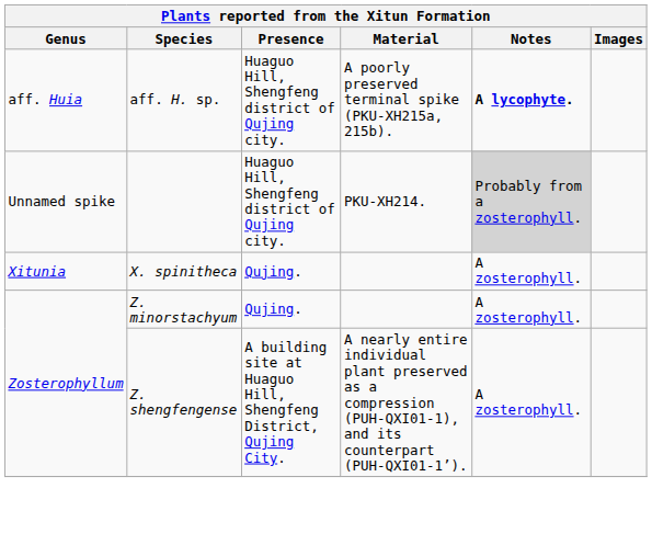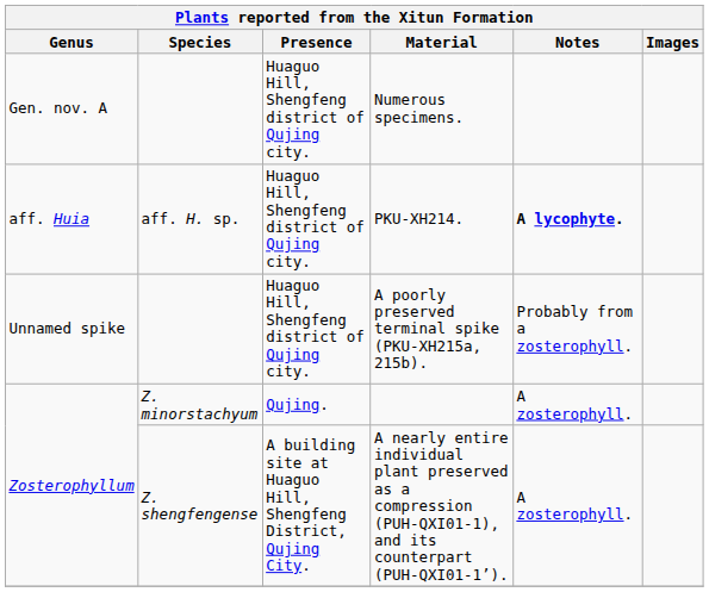 <table class="wikitable" align="center">
 <tr>
 <th colspan="6" align="center"><strong><a href='#'>Plants</a> reported from the Xitun Formation</strong></th>
 </tr>
 <tr>
 <th>Genus</th>
 <th>Species</th>
 <th>Presence</th>
 <th><strong>Material</strong></th>
 <th>Notes</th>
 <th>Images</th>
 </tr>
 <tr>
+<td>Gen. nov. A</td>
+<td></td>
+<td>Huaguo Hill, Shengfeng district of <a href='#'>Qujing</a> city.</td>
+<td>Numerous specimens.</td>
+<td></td>
+<td></td>
+</tr>
+<tr>
 <td>aff. <a href='#'><em>Huia</em></a></td>
 <td>aff. <em>H.</em> sp.</td>
 <td>Huaguo Hill, Shengfeng district of <a href='#'>Qujing</a> city.</td>
-<td>A poorly preserved terminal spike (PKU-XH215a, 215b).</td>
+<td>PKU-XH214.</td>
 <td><strong>A <a href='#'>lycophyte</a>.</strong></td>
 <td></td>
 </tr>
 <tr>
 <td>Unnamed spike</td>
 <td></td>
 <td>Huaguo Hill, Shengfeng district of <a href='#'>Qujing</a> city.</td>
-<td>PKU-XH214.</td>
-<td style="background: lightgrey;">Probably from a <a href='#'>zosterophyll</a>.</td>
-<td></td>
-</tr>
-<tr>
-<td><em><a href='#'>Xitunia</a></em></td>
-<td><em>X. spinitheca</em></td>
-<td><a href='#'>Qujing</a>.</td>
-<td></td>
-<td>A <a href='#'>zosterophyll</a>.</td>
+<td>A poorly preserved terminal spike (PKU-XH215a, 215b).</td>
+<td>Probably from a <a href='#'>zosterophyll</a>.</td>
 <td></td>
 </tr>
 <tr>
 <td rowspan=2><em><a href='#'>Zosterophyllum</a></em></td>
 <td><em>Z. minorstachyum</em></td>
 <td><a href='#'>Qujing</a>.</td>
 <td></td>
 <td>A <a href='#'>zosterophyll</a>.</td>
 <td></td>
 </tr>
 <tr>
 <td><em>Z. shengfengense</em></td>
 <td>A building site at Huaguo Hill, Shengfeng District, <a href='#'>Qujing City</a>.</td>
 <td>A nearly entire individual plant preserved as a compression (PUH-QXI01-1), and its counterpart (PUH-QXI01-1’).</td>
 <td>A <a href='#'>zosterophyll</a>.</td>
 <td></td>
 </tr>
 <tr>
 </tr>
 </table>
